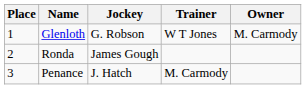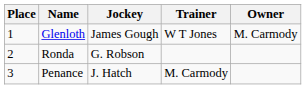 <table class="wikitable">
 <tr>
 <th>Place</th>
 <th>Name</th>
 <th>Jockey</th>
 <th>Trainer</th>
 <th>Owner</th>
 </tr>
 <tr>
 <td>1</td>
 <td><a href='#'>Glenloth</a></td>
-<td>G. Robson</td>
+<td>James Gough</td>
 <td>W T Jones</td>
 <td>M. Carmody</td>
 </tr>
 <tr>
 <td>2</td>
 <td>Ronda</td>
-<td>James Gough</td>
+<td>G. Robson</td>
 <td></td>
 <td></td>
 </tr>
 <tr>
 <td>3</td>
 <td>Penance</td>
 <td>J. Hatch</td>
 <td>M. Carmody</td>
 </tr>
 </table>
